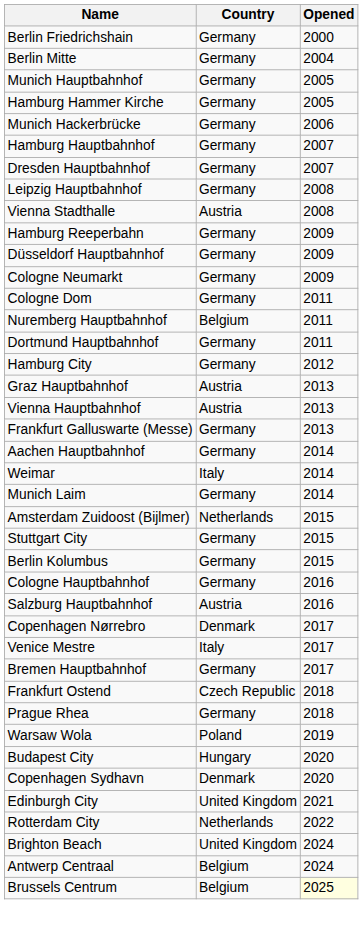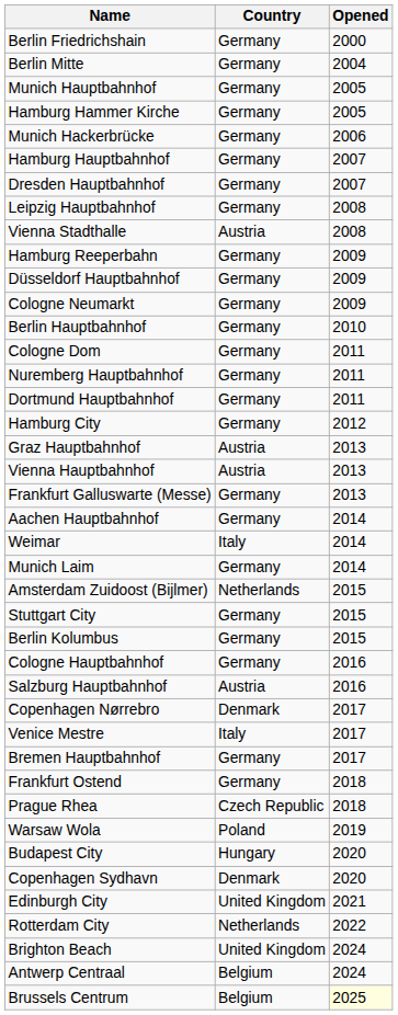 <table class="wikitable sortable" style="text-align:left">
 <tr>
 <th>Name</th>
 <th>Country</th>
 <th>Opened</th>
 </tr>
 <tr>
 <td>Berlin Friedrichshain</td>
 <td>Germany</td>
 <td>2000</td>
 </tr>
 <tr>
 <td>Berlin Mitte</td>
 <td>Germany</td>
 <td>2004</td>
 </tr>
 <tr>
 <td>Munich Hauptbahnhof</td>
 <td>Germany</td>
 <td>2005</td>
 </tr>
 <tr>
 <td>Hamburg Hammer Kirche</td>
 <td>Germany</td>
 <td>2005</td>
 </tr>
 <tr>
 <td>Munich Hackerbrücke</td>
 <td>Germany</td>
 <td>2006</td>
 </tr>
 <tr>
 <td>Hamburg Hauptbahnhof</td>
 <td>Germany</td>
 <td>2007</td>
 </tr>
 <tr>
 <td>Dresden Hauptbahnhof</td>
 <td>Germany</td>
 <td>2007</td>
 </tr>
 <tr>
 <td>Leipzig Hauptbahnhof</td>
 <td>Germany</td>
 <td>2008</td>
 </tr>
 <tr>
 <td>Vienna Stadthalle</td>
 <td>Austria</td>
 <td>2008</td>
 </tr>
 <tr>
 <td>Hamburg Reeperbahn</td>
 <td>Germany</td>
 <td>2009</td>
 </tr>
 <tr>
 <td>Düsseldorf Hauptbahnhof</td>
 <td>Germany</td>
 <td>2009</td>
 </tr>
 <tr>
 <td>Cologne Neumarkt</td>
 <td>Germany</td>
 <td>2009</td>
 </tr>
 <tr>
+<td>Berlin Hauptbahnhof</td>
+<td>Germany</td>
+<td>2010</td>
+</tr>
+<tr>
 <td>Cologne Dom</td>
 <td>Germany</td>
 <td>2011</td>
 </tr>
 <tr>
 <td>Nuremberg Hauptbahnhof</td>
-<td>Belgium</td>
+<td>Germany</td>
 <td>2011</td>
 </tr>
 <tr>
 <td>Dortmund Hauptbahnhof</td>
 <td>Germany</td>
 <td>2011</td>
 </tr>
 <tr>
 <td>Hamburg City</td>
 <td>Germany</td>
 <td>2012</td>
 </tr>
 <tr>
 <td>Graz Hauptbahnhof</td>
 <td>Austria</td>
 <td>2013</td>
 </tr>
 <tr>
 <td>Vienna Hauptbahnhof</td>
 <td>Austria</td>
 <td>2013</td>
 </tr>
 <tr>
 <td>Frankfurt Galluswarte (Messe)</td>
 <td>Germany</td>
 <td>2013</td>
 </tr>
 <tr>
 <td>Aachen Hauptbahnhof</td>
 <td>Germany</td>
 <td>2014</td>
 </tr>
 <tr>
 <td>Weimar</td>
 <td>Italy</td>
 <td>2014</td>
 </tr>
 <tr>
 <td>Munich Laim</td>
 <td>Germany</td>
 <td>2014</td>
 </tr>
 <tr>
 <td>Amsterdam Zuidoost (Bijlmer)</td>
 <td>Netherlands</td>
 <td>2015</td>
 </tr>
 <tr>
 <td>Stuttgart City</td>
 <td>Germany</td>
 <td>2015</td>
 </tr>
 <tr>
 <td>Berlin Kolumbus</td>
 <td>Germany</td>
 <td>2015</td>
 </tr>
 <tr>
 <td>Cologne Hauptbahnhof</td>
 <td>Germany</td>
 <td>2016</td>
 </tr>
 <tr>
 <td>Salzburg Hauptbahnhof</td>
 <td>Austria</td>
 <td>2016</td>
 </tr>
 <tr>
 <td>Copenhagen Nørrebro</td>
 <td>Denmark</td>
 <td>2017</td>
 </tr>
 <tr>
 <td>Venice Mestre</td>
 <td>Italy</td>
 <td>2017</td>
 </tr>
 <tr>
 <td>Bremen Hauptbahnhof</td>
 <td>Germany</td>
 <td>2017</td>
 </tr>
 <tr>
 <td>Frankfurt Ostend</td>
-<td>Czech Republic</td>
+<td>Germany</td>
 <td>2018</td>
 </tr>
 <tr>
 <td>Prague Rhea</td>
-<td>Germany</td>
+<td>Czech Republic</td>
 <td>2018</td>
 </tr>
 <tr>
 <td>Warsaw Wola</td>
 <td>Poland</td>
 <td>2019</td>
 </tr>
 <tr>
 <td>Budapest City</td>
 <td>Hungary</td>
 <td>2020</td>
 </tr>
 <tr>
 <td>Copenhagen Sydhavn</td>
 <td>Denmark</td>
 <td>2020</td>
 </tr>
 <tr>
 <td>Edinburgh City</td>
 <td>United Kingdom</td>
 <td>2021</td>
 </tr>
 <tr>
 <td>Rotterdam City</td>
 <td>Netherlands</td>
 <td>2022</td>
 </tr>
 <tr>
 <td>Brighton Beach</td>
 <td>United Kingdom</td>
 <td>2024</td>
 </tr>
 <tr>
 <td>Antwerp Centraal</td>
 <td>Belgium</td>
 <td>2024</td>
 </tr>
 <tr>
 <td>Brussels Centrum</td>
 <td>Belgium</td>
 <td style="background: lightyellow;">2025</td>
 </tr>
 </table>
